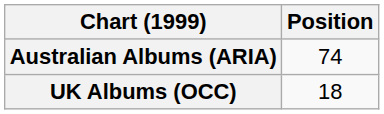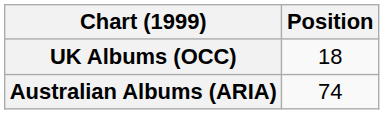 <table class="wikitable sortable plainrowheaders" style="text-align:center">
 <tr>
 <th scope="col">Chart (1999)</th>
 <th scope="col">Position</th>
 </tr>
 <tr>
+<th scope="row">UK Albums (OCC)</th>
+<td>18</td>
+</tr>
+<tr>
 <th scope="row">Australian Albums (ARIA)</th>
 <td>74</td>
 </tr>
-<tr>
-<th scope="row">UK Albums (OCC)</th>
-<td>18</td>
-</tr>
 </table>
